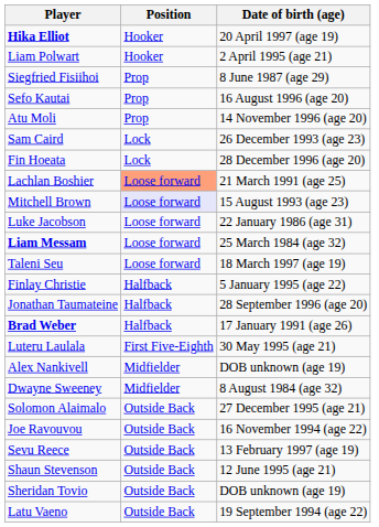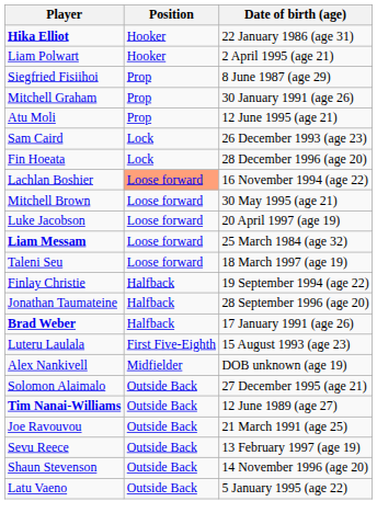 <table class="wikitable">
 <tr>
 <th>Player</th>
 <th>Position</th>
 <th>Date of birth (age)</th>
 </tr>
 <tr>
 <td><strong><a href='#'>Hika Elliot</a></strong></td>
 <td><a href='#'>Hooker</a></td>
-<td>20 April 1997 (age 19)</td>
+<td>22 January 1986 (age 31)</td>
 </tr>
 <tr>
 <td><a href='#'>Liam Polwart</a></td>
 <td><a href='#'>Hooker</a></td>
 <td>2 April 1995 (age 21)</td>
 </tr>
 <tr>
 <td><a href='#'>Siegfried Fisiihoi</a></td>
 <td><a href='#'>Prop</a></td>
 <td>8 June 1987 (age 29)</td>
 </tr>
 <tr>
-<td><a href='#'>Sefo Kautai</a></td>
+<td><a href='#'>Mitchell Graham</a></td>
 <td><a href='#'>Prop</a></td>
-<td>16 August 1996 (age 20)</td>
+<td>30 January 1991 (age 26)</td>
 </tr>
 <tr>
 <td><a href='#'>Atu Moli</a></td>
 <td><a href='#'>Prop</a></td>
-<td>14 November 1996 (age 20)</td>
+<td>12 June 1995 (age 21)</td>
 </tr>
 <tr>
 <td><a href='#'>Sam Caird</a></td>
 <td><a href='#'>Lock</a></td>
 <td>26 December 1993 (age 23)</td>
 </tr>
 <tr>
 <td><a href='#'>Fin Hoeata</a></td>
 <td><a href='#'>Lock</a></td>
 <td>28 December 1996 (age 20)</td>
 </tr>
 <tr>
 <td><a href='#'>Lachlan Boshier</a></td>
 <td style="background: lightsalmon;"><a href='#'>Loose forward</a></td>
-<td>21 March 1991 (age 25)</td>
+<td>16 November 1994 (age 22)</td>
 </tr>
 <tr>
 <td><a href='#'>Mitchell Brown</a></td>
-<td style="background: lavender;"><a href='#'>Loose forward</a></td>
-<td>15 August 1993 (age 23)</td>
+<td><a href='#'>Loose forward</a></td>
+<td>30 May 1995 (age 21)</td>
 </tr>
 <tr>
 <td><a href='#'>Luke Jacobson</a></td>
 <td><a href='#'>Loose forward</a></td>
-<td>22 January 1986 (age 31)</td>
+<td>20 April 1997 (age 19)</td>
 </tr>
 <tr>
 <td><strong><a href='#'>Liam Messam</a></strong></td>
 <td><a href='#'>Loose forward</a></td>
 <td>25 March 1984 (age 32)</td>
 </tr>
 <tr>
 <td><a href='#'>Taleni Seu</a></td>
 <td><a href='#'>Loose forward</a></td>
 <td>18 March 1997 (age 19)</td>
 </tr>
 <tr>
 <td><a href='#'>Finlay Christie</a></td>
 <td><a href='#'>Halfback</a></td>
-<td>5 January 1995 (age 22)</td>
+<td>19 September 1994 (age 22)</td>
 </tr>
 <tr>
 <td><a href='#'>Jonathan Taumateine</a></td>
 <td><a href='#'>Halfback</a></td>
 <td>28 September 1996 (age 20)</td>
 </tr>
 <tr>
 <td><strong><a href='#'>Brad Weber</a></strong></td>
 <td><a href='#'>Halfback</a></td>
 <td>17 January 1991 (age 26)</td>
 </tr>
 <tr>
 <td><a href='#'>Luteru Laulala</a></td>
 <td><a href='#'>First Five-Eighth</a></td>
-<td>30 May 1995 (age 21)</td>
+<td>15 August 1993 (age 23)</td>
 </tr>
 <tr>
 <td><a href='#'>Alex Nankivell</a></td>
 <td><a href='#'>Midfielder</a></td>
 <td>DOB unknown (age 19)</td>
 </tr>
 <tr>
-<td><a href='#'>Dwayne Sweeney</a></td>
-<td><a href='#'>Midfielder</a></td>
-<td>8 August 1984 (age 32)</td>
-</tr>
-<tr>
 <td><a href='#'>Solomon Alaimalo</a></td>
 <td><a href='#'>Outside Back</a></td>
 <td>27 December 1995 (age 21)</td>
 </tr>
 <tr>
+<td><strong><a href='#'>Tim Nanai-Williams</a></strong></td>
+<td><a href='#'>Outside Back</a></td>
+<td>12 June 1989 (age 27)</td>
+</tr>
+<tr>
 <td><a href='#'>Joe Ravouvou</a></td>
 <td><a href='#'>Outside Back</a></td>
-<td>16 November 1994 (age 22)</td>
+<td>21 March 1991 (age 25)</td>
 </tr>
 <tr>
 <td><a href='#'>Sevu Reece</a></td>
 <td><a href='#'>Outside Back</a></td>
 <td>13 February 1997 (age 19)</td>
 </tr>
 <tr>
 <td><a href='#'>Shaun Stevenson</a></td>
 <td><a href='#'>Outside Back</a></td>
-<td>12 June 1995 (age 21)</td>
-</tr>
-<tr>
-<td><a href='#'>Sheridan Tovio</a></td>
-<td><a href='#'>Outside Back</a></td>
-<td>DOB unknown (age 19)</td>
+<td>14 November 1996 (age 20)</td>
 </tr>
 <tr>
 <td><a href='#'>Latu Vaeno</a></td>
 <td><a href='#'>Outside Back</a></td>
-<td>19 September 1994 (age 22)</td>
+<td>5 January 1995 (age 22)</td>
 </tr>
 </table>
